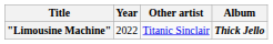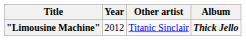 <table class="wikitable plainrowheaders" style="text-align:center;">
 <tr>
 <th scope="col">Title</th>
 <th scope="col">Year</th>
 <th scope="col">Other artist</th>
 <th scope="col">Album</th>
 </tr>
 <tr>
 <th scope="row">"Limousine Machine"</th>
-<td>2022</td>
+<td>2012</td>
 <td><a href='#'>Titanic Sinclair</a></td>
 <td><strong><em>Thick Jello</em></strong></td>
 </tr>
 </table>
